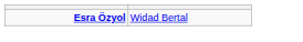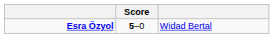 <table class="wikitable" style="text-align: center; font-size:90% ">
 <tr>
 <th align="right" width="170"></th>
+<th width="60">Score</th>
 <th align="left" width="170"></th>
 </tr>
 <tr>
 <td align=right><strong><a href='#'>Esra Özyol</a></strong> </td>
+<td align=center><strong>5</strong>–0</td>
 <td align=left> <a href='#'>Widad Bertal</a></td>
 </tr>
 </table>
